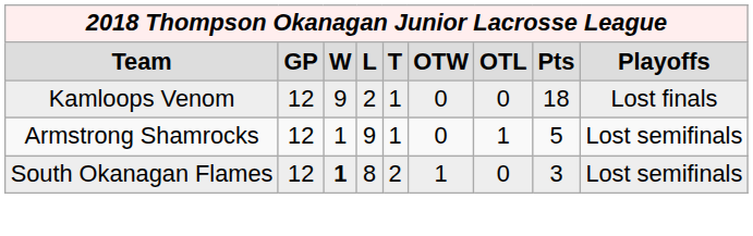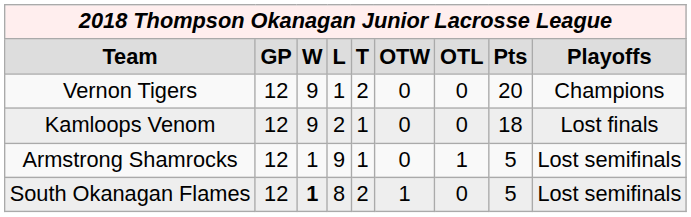 <table class="wikitable">
 <tr align="center" bgcolor="#ffeeee">
 <td colspan="9"><strong><em> 2018 Thompson Okanagan Junior Lacrosse League</em></strong></td>
 </tr>
 <tr align="center"  bgcolor="#dddddd">
 <td><strong>Team </strong></td>
 <td><strong> GP </strong></td>
 <td><strong> W </strong></td>
 <td><strong> L </strong></td>
 <td><strong> T </strong></td>
 <td><strong> OTW </strong></td>
 <td><strong> OTL </strong></td>
 <td><strong>Pts</strong></td>
 <td><strong>Playoffs</strong></td>
+</tr>
+<tr align="center">
+<td>Vernon Tigers</td>
+<td>12</td>
+<td>9</td>
+<td>1</td>
+<td>2</td>
+<td>0</td>
+<td>0</td>
+<td>20</td>
+<td>Champions</td>
 </tr>
 <tr align="center" bgcolor="#eeeeee">
 <td>Kamloops Venom</td>
 <td>12</td>
 <td>9</td>
 <td>2</td>
 <td>1</td>
 <td>0</td>
 <td>0</td>
 <td>18</td>
 <td>Lost finals</td>
 </tr>
 <tr align="center">
 <td>Armstrong Shamrocks</td>
 <td>12</td>
 <td>1</td>
 <td>9</td>
 <td>1</td>
 <td>0</td>
 <td>1</td>
 <td>5</td>
 <td>Lost semifinals</td>
 </tr>
 <tr align="center" bgcolor="#eeeeee">
 <td>South Okanagan Flames</td>
 <td>12</td>
 <td><strong>1</strong></td>
 <td>8</td>
 <td>2</td>
 <td>1</td>
 <td>0</td>
-<td>3</td>
+<td>5</td>
 <td>Lost semifinals</td>
 </tr>
 </table>
